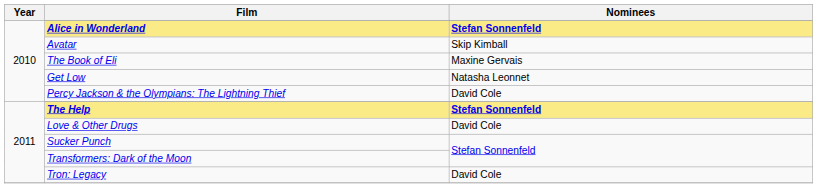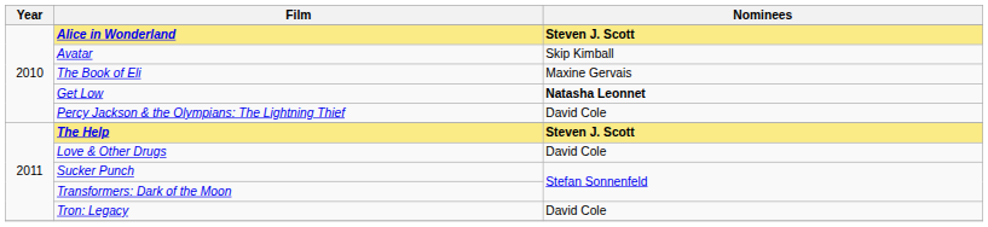 <table class="wikitable" style="width:100%">
 <tr bgcolor="#bebebe">
 <th width="5%">Year</th>
 <th width="50%">Film</th>
 <th width="50%">Nominees</th>
 </tr>
 <tr>
 <td rowspan=6 style="text-align:center">2010<br></td>
 </tr>
 <tr style="background:#FAEB86">
 <td><strong><em><a href='#'>Alice in Wonderland</a></em></strong></td>
-<td><strong><a href='#'>Stefan Sonnenfeld</a></strong></td>
+<td><strong>Steven J. Scott</strong></td>
 </tr>
 <tr>
 <td><em><a href='#'>Avatar</a></em></td>
 <td>Skip Kimball</td>
 </tr>
 <tr>
 <td><em><a href='#'>The Book of Eli</a></em></td>
 <td>Maxine Gervais</td>
 </tr>
 <tr>
 <td><em><a href='#'>Get Low</a></em></td>
-<td>Natasha Leonnet</td>
+<td><strong>Natasha Leonnet</strong></td>
 </tr>
 <tr>
 <td><em><a href='#'>Percy Jackson & the Olympians: The Lightning Thief</a></em></td>
 <td>David Cole</td>
 </tr>
 <tr>
 <td rowspan=6 style="text-align:center">2011<br></td>
 </tr>
 <tr style="background:#FAEB86">
 <td><strong><em><a href='#'>The Help</a></em></strong></td>
-<td><strong><a href='#'>Stefan Sonnenfeld</a></strong></td>
+<td><strong>Steven J. Scott</strong></td>
 </tr>
 <tr>
 <td><em><a href='#'>Love & Other Drugs</a></em></td>
 <td>David Cole</td>
 </tr>
 <tr>
 <td><em><a href='#'>Sucker Punch</a></em></td>
 <td rowspan="2"><a href='#'>Stefan Sonnenfeld</a></td>
 </tr>
 <tr>
 <td><em><a href='#'>Transformers: Dark of the Moon</a></em></td>
 </tr>
 <tr>
 <td><em><a href='#'>Tron: Legacy</a></em></td>
 <td>David Cole</td>
 </tr>
 <tr>
 </tr>
 </table>
